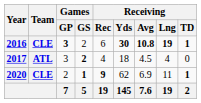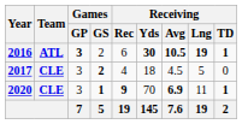 <table class=wikitable style="text-align:center;">
 <tr>
 <th rowspan="2">Year</th>
 <th rowspan="2">Team</th>
 <th colspan="2">Games</th>
 <th colspan="5">Receiving</th>
 </tr>
 <tr>
 <th>GP</th>
 <th>GS</th>
 <th>Rec</th>
 <th>Yds</th>
 <th>Avg</th>
 <th>Lng</th>
 <th>TD</th>
 </tr>
 <tr>
 <th><a href='#'>2016</a></th>
-<th><a href='#'>CLE</a></th>
+<th><a href='#'>ATL</a></th>
 <td><strong>3</strong></td>
 <td>2</td>
 <td>6</td>
 <td><strong>30</strong></td>
-<td><strong>10.8</strong></td>
+<td><strong>10.5</strong></td>
 <td><strong>19</strong></td>
 <td><strong>1</strong></td>
 </tr>
 <tr>
 <th><a href='#'>2017</a></th>
-<th><a href='#'>ATL</a></th>
+<th><a href='#'>CLE</a></th>
 <td>3</td>
 <td><strong>2</strong></td>
 <td>4</td>
 <td>18</td>
 <td>4.5</td>
-<td>4</td>
+<td>5</td>
 <td>0</td>
 </tr>
 <tr>
 <th><a href='#'>2020</a></th>
 <th><a href='#'>CLE</a></th>
-<td>2</td>
+<td>3</td>
 <td><strong>1</strong></td>
 <td><strong>9</strong></td>
-<td>62</td>
-<td>6.9</td>
+<td>70</td>
+<td><strong>6.9</strong></td>
 <td>11</td>
 <td><strong>1</strong></td>
 </tr>
 <tr>
 <th colspan="2"></th>
 <th>7</th>
 <th>5</th>
 <th>19</th>
 <th>145</th>
 <th>7.6</th>
 <th>19</th>
 <th>2</th>
 </tr>
 </table>
